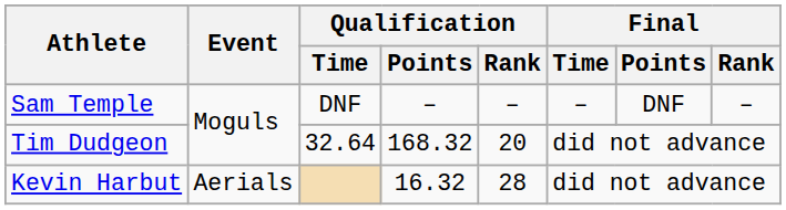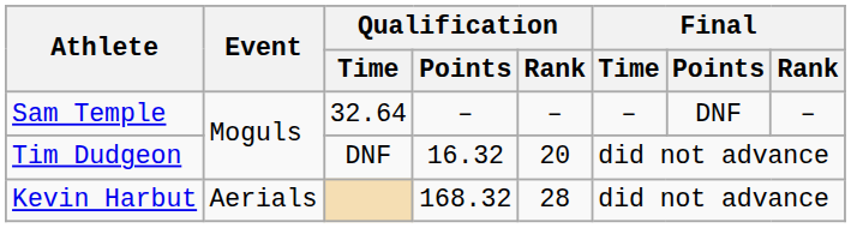 <table class="wikitable" style="font-size:90%">
 <tr>
 <th rowspan="2">Athlete</th>
 <th rowspan="2">Event</th>
 <th colspan="3">Qualification</th>
 <th colspan="3">Final</th>
 </tr>
 <tr>
 <th>Time</th>
 <th>Points</th>
 <th>Rank</th>
 <th>Time</th>
 <th>Points</th>
 <th>Rank</th>
 </tr>
 <tr>
 <td><a href='#'>Sam Temple</a></td>
 <td rowspan="2">Moguls</td>
-<td align="center">DNF</td>
+<td align="center">32.64</td>
 <td align="center">–</td>
 <td align="center">–</td>
 <td align="center">–</td>
 <td align="center">DNF</td>
 <td align="center">–</td>
 </tr>
 <tr>
 <td><a href='#'>Tim Dudgeon</a></td>
-<td align="center">32.64</td>
-<td align="center">168.32</td>
+<td align="center">DNF</td>
+<td align="center">16.32</td>
 <td align="center">20</td>
 <td colspan="3">did not advance</td>
 </tr>
 <tr>
 <td><a href='#'>Kevin Harbut</a></td>
 <td>Aerials</td>
 <td bgcolor="wheat"></td>
-<td align="center">16.32</td>
+<td align="center">168.32</td>
 <td align="center">28</td>
 <td colspan="3">did not advance</td>
 </tr>
 </table>
